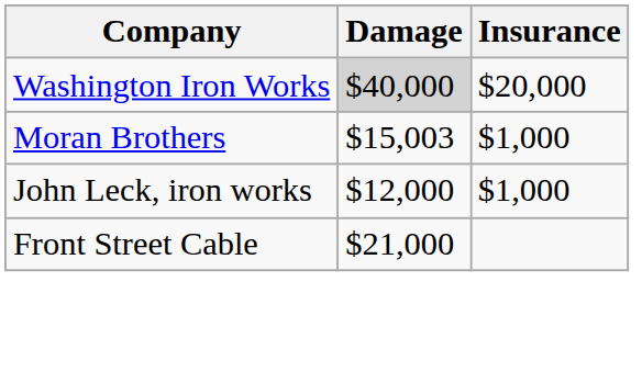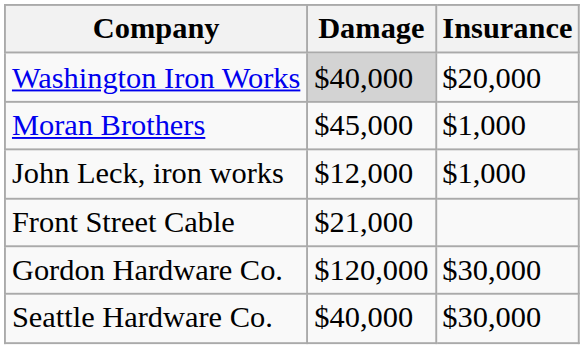 <table class=wikitable>
 <tr>
 <th>Company</th>
 <th>Damage</th>
 <th>Insurance</th>
 </tr>
 <tr>
 <td><a href='#'>Washington Iron Works</a></td>
 <td style="background: lightgrey;">$40,000</td>
 <td>$20,000</td>
 </tr>
 <tr>
 <td><a href='#'>Moran Brothers</a></td>
-<td>$15,003</td>
+<td>$45,000</td>
 <td>$1,000</td>
 </tr>
 <tr>
 <td>John Leck, iron works</td>
 <td>$12,000</td>
 <td>$1,000</td>
 </tr>
 <tr>
 <td>Front Street Cable</td>
 <td>$21,000</td>
 </tr>
+<tr>
+<td>Gordon Hardware Co.</td>
+<td>$120,000</td>
+<td>$30,000</td>
+</tr>
+<tr>
+<td>Seattle Hardware Co.</td>
+<td>$40,000</td>
+<td>$30,000</td>
+</tr>
 </table>
